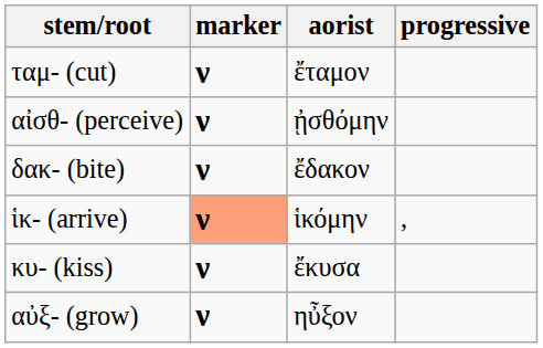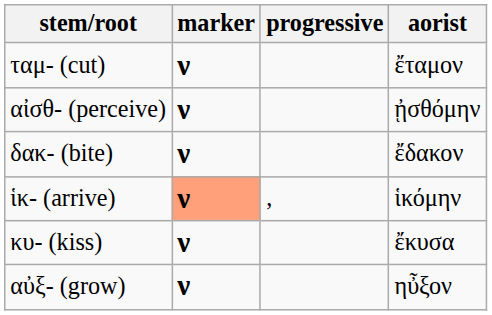 <table class="wikitable">
 <tr>
 <th>stem/root</th>
 <th>marker</th>
+<th>progressive</th>
 <th>aorist</th>
-<th>progressive</th>
 </tr>
 <tr>
 <td>ταμ-  (cut)</td>
 <td><strong><big>ν</big></strong></td>
+<td></td>
 <td>ἔταμον</td>
-<td></td>
 </tr>
 <tr>
 <td>αἰσθ-  (perceive)</td>
 <td><strong><big>ν</big></strong></td>
+<td></td>
 <td>ᾐσθόμην</td>
-<td></td>
 </tr>
 <tr>
 <td>δακ-  (bite)</td>
 <td><strong><big>ν</big></strong></td>
+<td></td>
 <td>ἔδακον</td>
-<td></td>
 </tr>
 <tr>
 <td>ἱκ-  (arrive)</td>
 <td style="background: lightsalmon;"><strong><big>ν</big></strong></td>
+<td>,</td>
 <td>ἱκόμην</td>
-<td>,</td>
 </tr>
 <tr>
 <td>κυ-  (kiss)</td>
 <td><strong><big>ν</big></strong></td>
+<td></td>
 <td>ἔκυσα</td>
-<td></td>
 </tr>
 <tr>
 <td>αὐξ-  (grow)</td>
 <td><strong><big>ν</big></strong></td>
+<td></td>
 <td>ηὖξον</td>
-<td></td>
 </tr>
 </table>
